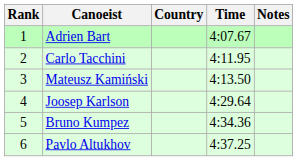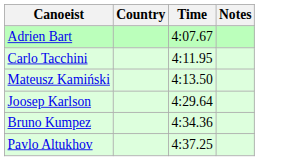 <table class="wikitable" style="text-align:center">
 <tr>
-<th>Rank</th>
 <th>Canoeist</th>
 <th>Country</th>
 <th>Time</th>
 <th>Notes</th>
 </tr>
 <tr bgcolor=bbffbb>
-<td>1</td>
 <td align="left"><a href='#'>Adrien Bart</a></td>
 <td align="left"></td>
 <td>4:07.67</td>
 <td></td>
 </tr>
 <tr bgcolor=ddffdd>
-<td>2</td>
 <td align="left"><a href='#'>Carlo Tacchini</a></td>
 <td align="left"></td>
 <td>4:11.95</td>
 <td></td>
 </tr>
 <tr bgcolor=ddffdd>
-<td>3</td>
 <td align="left"><a href='#'>Mateusz Kamiński</a></td>
 <td align="left"></td>
 <td>4:13.50</td>
 <td></td>
 </tr>
 <tr bgcolor=ddffdd>
-<td>4</td>
 <td align="left"><a href='#'>Joosep Karlson</a></td>
 <td align="left"></td>
 <td>4:29.64</td>
 <td></td>
 </tr>
 <tr bgcolor=ddffdd>
-<td>5</td>
 <td align="left"><a href='#'>Bruno Kumpez</a></td>
 <td align="left"></td>
 <td>4:34.36</td>
 <td></td>
 </tr>
 <tr bgcolor=ddffdd>
-<td>6</td>
 <td align="left"><a href='#'>Pavlo Altukhov</a></td>
 <td align="left"></td>
 <td>4:37.25</td>
 <td></td>
 </tr>
 </table>
